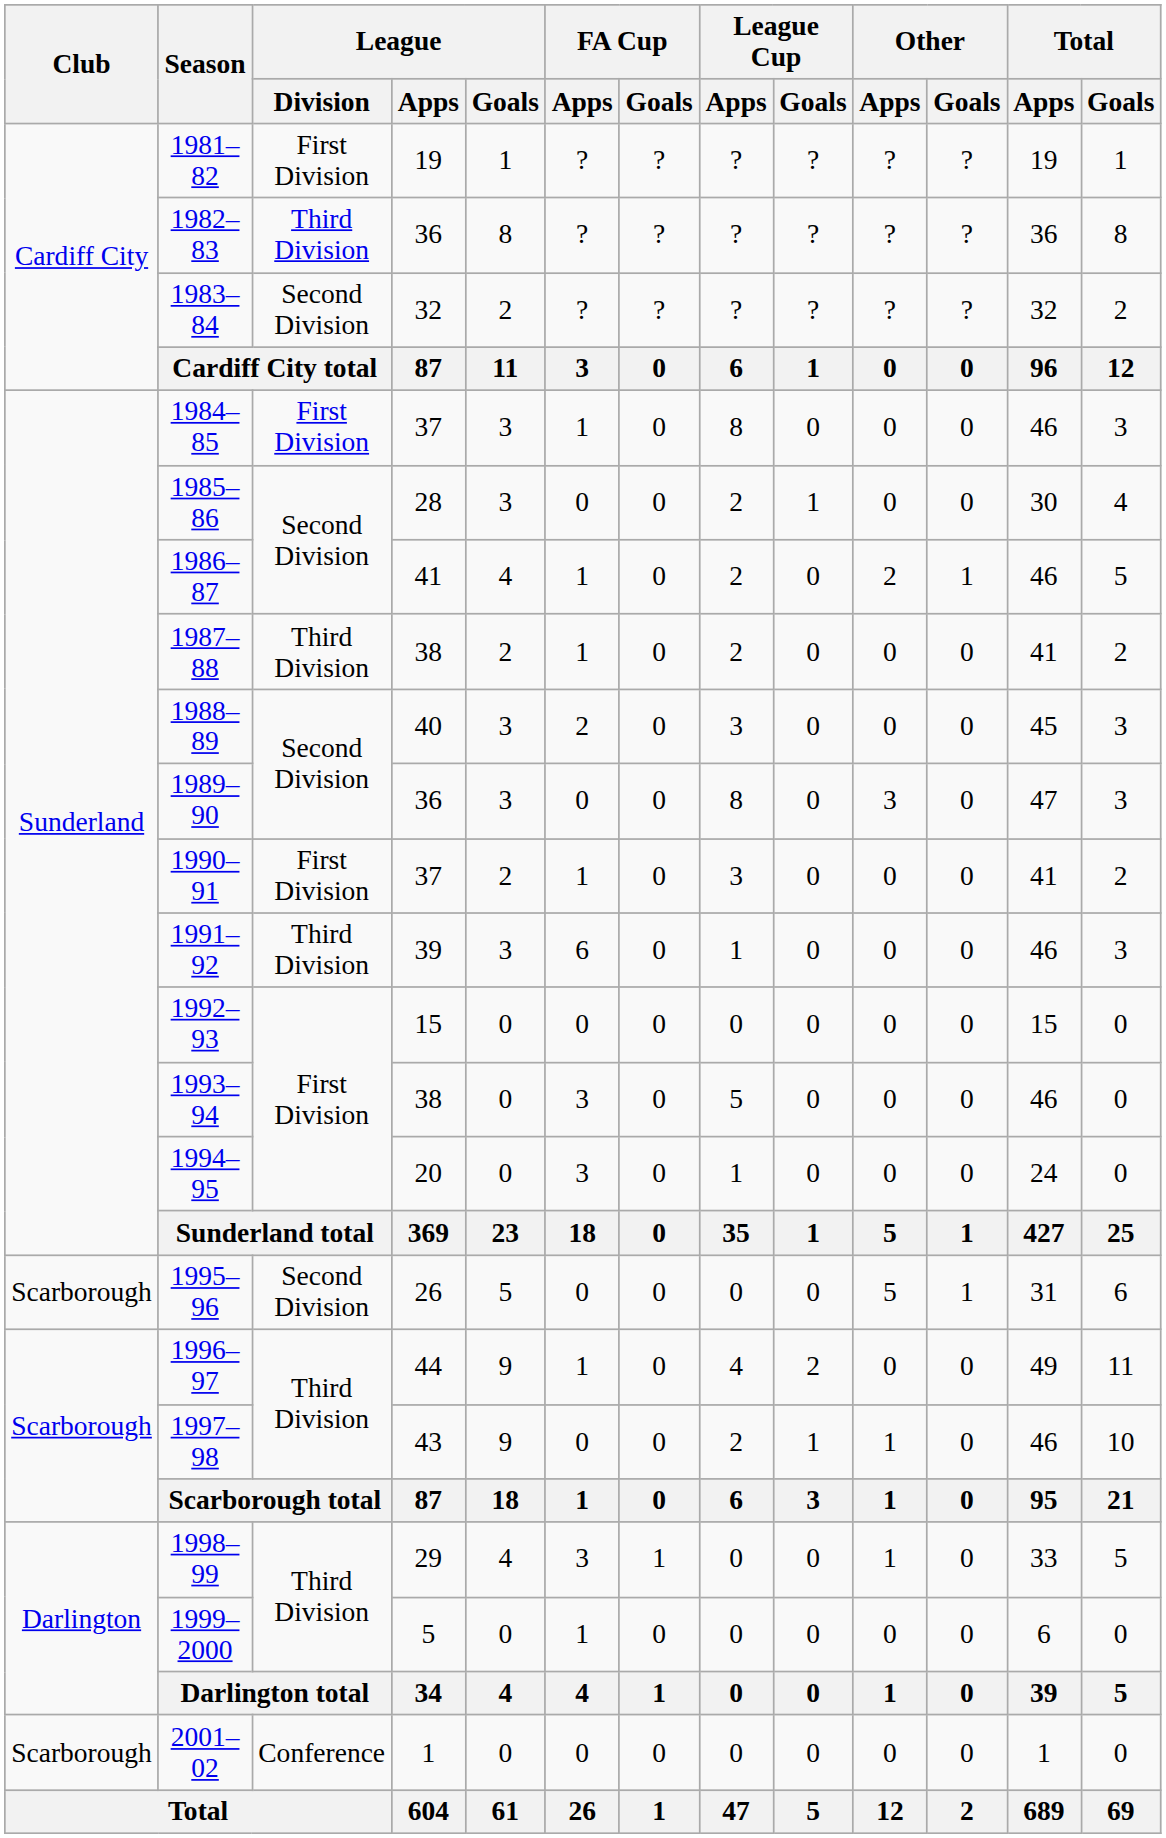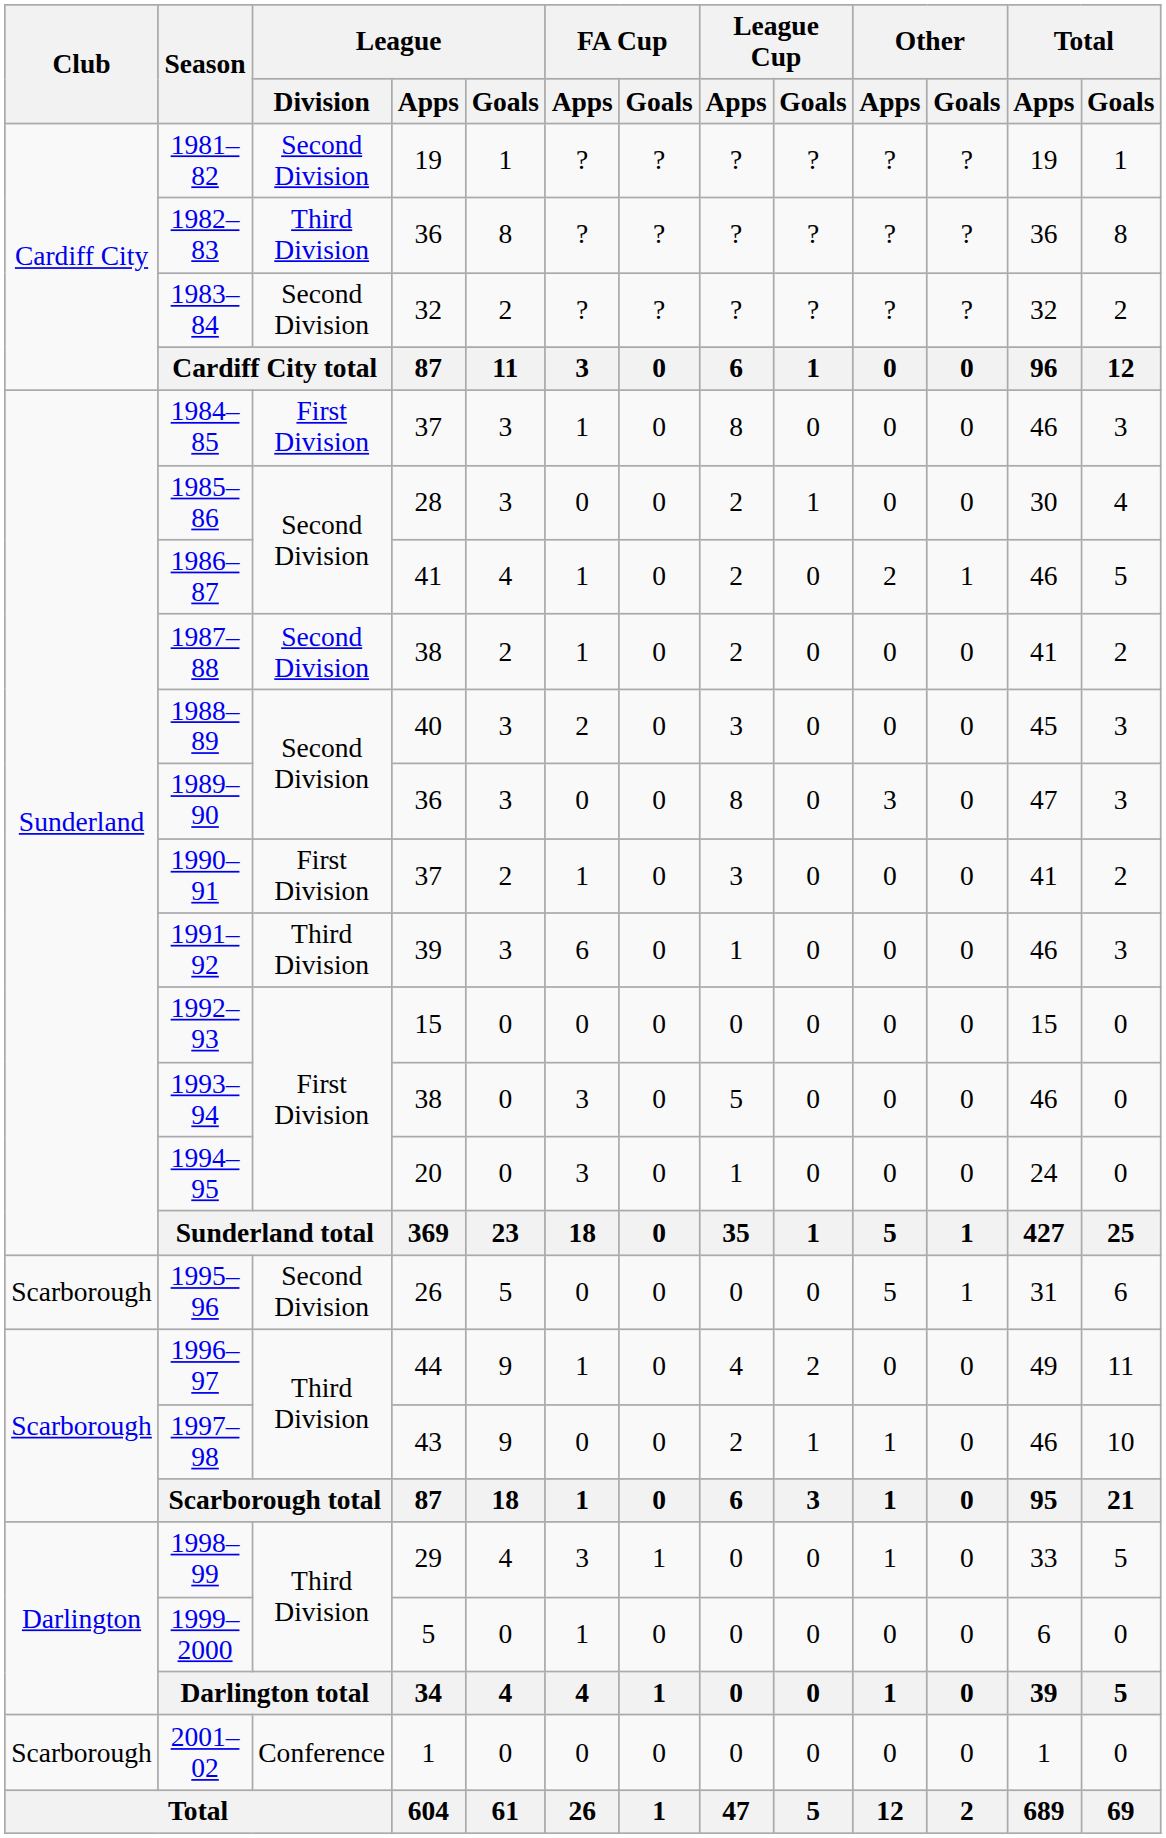 <table class="wikitable" style="text-align:center;">
 <tr>
 <th rowspan="2">Club</th>
 <th rowspan="2">Season</th>
 <th colspan="3">League</th>
 <th colspan="2">FA Cup</th>
 <th colspan="2">League Cup</th>
 <th colspan="2">Other</th>
 <th colspan="2">Total</th>
 </tr>
 <tr>
 <th>Division</th>
 <th>Apps</th>
 <th>Goals</th>
 <th>Apps</th>
 <th>Goals</th>
 <th>Apps</th>
 <th>Goals</th>
 <th>Apps</th>
 <th>Goals</th>
 <th>Apps</th>
 <th>Goals</th>
 </tr>
 <tr>
 <td rowspan="4"><a href='#'>Cardiff City</a></td>
 <td><a href='#'>1981–82</a></td>
-<td>First Division</td>
+<td><a href='#'>Second Division</a></td>
 <td>19</td>
 <td>1</td>
 <td>?</td>
 <td>?</td>
 <td>?</td>
 <td>?</td>
 <td>?</td>
 <td>?</td>
 <td>19</td>
 <td>1</td>
 </tr>
 <tr>
 <td><a href='#'>1982–83</a></td>
 <td><a href='#'>Third Division</a></td>
 <td>36</td>
 <td>8</td>
 <td>?</td>
 <td>?</td>
 <td>?</td>
 <td>?</td>
 <td>?</td>
 <td>?</td>
 <td>36</td>
 <td>8</td>
 </tr>
 <tr>
 <td><a href='#'>1983–84</a></td>
 <td>Second Division</td>
 <td>32</td>
 <td>2</td>
 <td>?</td>
 <td>?</td>
 <td>?</td>
 <td>?</td>
 <td>?</td>
 <td>?</td>
 <td>32</td>
 <td>2</td>
 </tr>
 <tr>
 <th colspan="2">Cardiff City total</th>
 <th>87</th>
 <th>11</th>
 <th>3</th>
 <th>0</th>
 <th>6</th>
 <th>1</th>
 <th>0</th>
 <th>0</th>
 <th>96</th>
 <th>12</th>
 </tr>
 <tr>
 <td rowspan="12"><a href='#'>Sunderland</a></td>
 <td><a href='#'>1984–85</a></td>
 <td><a href='#'>First Division</a></td>
 <td>37</td>
 <td>3</td>
 <td>1</td>
 <td>0</td>
 <td>8</td>
 <td>0</td>
 <td>0</td>
 <td>0</td>
 <td>46</td>
 <td>3</td>
 </tr>
 <tr>
 <td><a href='#'>1985–86</a></td>
 <td rowspan="2">Second Division</td>
 <td>28</td>
 <td>3</td>
 <td>0</td>
 <td>0</td>
 <td>2</td>
 <td>1</td>
 <td>0</td>
 <td>0</td>
 <td>30</td>
 <td>4</td>
 </tr>
 <tr>
 <td><a href='#'>1986–87</a></td>
 <td>41</td>
 <td>4</td>
 <td>1</td>
 <td>0</td>
 <td>2</td>
 <td>0</td>
 <td>2</td>
 <td>1</td>
 <td>46</td>
 <td>5</td>
 </tr>
 <tr>
 <td><a href='#'>1987–88</a></td>
-<td>Third Division</td>
+<td><a href='#'>Second Division</a></td>
 <td>38</td>
 <td>2</td>
 <td>1</td>
 <td>0</td>
 <td>2</td>
 <td>0</td>
 <td>0</td>
 <td>0</td>
 <td>41</td>
 <td>2</td>
 </tr>
 <tr>
 <td><a href='#'>1988–89</a></td>
 <td rowspan="2">Second Division</td>
 <td>40</td>
 <td>3</td>
 <td>2</td>
 <td>0</td>
 <td>3</td>
 <td>0</td>
 <td>0</td>
 <td>0</td>
 <td>45</td>
 <td>3</td>
 </tr>
 <tr>
 <td><a href='#'>1989–90</a></td>
 <td>36</td>
 <td>3</td>
 <td>0</td>
 <td>0</td>
 <td>8</td>
 <td>0</td>
 <td>3</td>
 <td>0</td>
 <td>47</td>
 <td>3</td>
 </tr>
 <tr>
 <td><a href='#'>1990–91</a></td>
 <td>First Division</td>
 <td>37</td>
 <td>2</td>
 <td>1</td>
 <td>0</td>
 <td>3</td>
 <td>0</td>
 <td>0</td>
 <td>0</td>
 <td>41</td>
 <td>2</td>
 </tr>
 <tr>
 <td><a href='#'>1991–92</a></td>
 <td>Third Division</td>
 <td>39</td>
 <td>3</td>
 <td>6</td>
 <td>0</td>
 <td>1</td>
 <td>0</td>
 <td>0</td>
 <td>0</td>
 <td>46</td>
 <td>3</td>
 </tr>
 <tr>
 <td><a href='#'>1992–93</a></td>
 <td rowspan="3">First Division</td>
 <td>15</td>
 <td>0</td>
 <td>0</td>
 <td>0</td>
 <td>0</td>
 <td>0</td>
 <td>0</td>
 <td>0</td>
 <td>15</td>
 <td>0</td>
 </tr>
 <tr>
 <td><a href='#'>1993–94</a></td>
 <td>38</td>
 <td>0</td>
 <td>3</td>
 <td>0</td>
 <td>5</td>
 <td>0</td>
 <td>0</td>
 <td>0</td>
 <td>46</td>
 <td>0</td>
 </tr>
 <tr>
 <td><a href='#'>1994–95</a></td>
 <td>20</td>
 <td>0</td>
 <td>3</td>
 <td>0</td>
 <td>1</td>
 <td>0</td>
 <td>0</td>
 <td>0</td>
 <td>24</td>
 <td>0</td>
 </tr>
 <tr>
 <th colspan="2">Sunderland total</th>
 <th>369</th>
 <th>23</th>
 <th>18</th>
 <th>0</th>
 <th>35</th>
 <th>1</th>
 <th>5</th>
 <th>1</th>
 <th>427</th>
 <th>25</th>
 </tr>
 <tr>
 <td>Scarborough</td>
 <td><a href='#'>1995–96</a></td>
 <td>Second Division</td>
 <td>26</td>
 <td>5</td>
 <td>0</td>
 <td>0</td>
 <td>0</td>
 <td>0</td>
 <td>5</td>
 <td>1</td>
 <td>31</td>
 <td>6</td>
 </tr>
 <tr>
 <td rowspan="3"><a href='#'>Scarborough</a></td>
 <td><a href='#'>1996–97</a></td>
 <td rowspan="2">Third Division</td>
 <td>44</td>
 <td>9</td>
 <td>1</td>
 <td>0</td>
 <td>4</td>
 <td>2</td>
 <td>0</td>
 <td>0</td>
 <td>49</td>
 <td>11</td>
 </tr>
 <tr>
 <td><a href='#'>1997–98</a></td>
 <td>43</td>
 <td>9</td>
 <td>0</td>
 <td>0</td>
 <td>2</td>
 <td>1</td>
 <td>1</td>
 <td>0</td>
 <td>46</td>
 <td>10</td>
 </tr>
 <tr>
 <th colspan="2">Scarborough total</th>
 <th>87</th>
 <th>18</th>
 <th>1</th>
 <th>0</th>
 <th>6</th>
 <th>3</th>
 <th>1</th>
 <th>0</th>
 <th>95</th>
 <th>21</th>
 </tr>
 <tr>
 <td rowspan="3"><a href='#'>Darlington</a></td>
 <td><a href='#'>1998–99</a></td>
 <td rowspan="2">Third Division</td>
 <td>29</td>
 <td>4</td>
 <td>3</td>
 <td>1</td>
 <td>0</td>
 <td>0</td>
 <td>1</td>
 <td>0</td>
 <td>33</td>
 <td>5</td>
 </tr>
 <tr>
 <td><a href='#'>1999–2000</a></td>
 <td>5</td>
 <td>0</td>
 <td>1</td>
 <td>0</td>
 <td>0</td>
 <td>0</td>
 <td>0</td>
 <td>0</td>
 <td>6</td>
 <td>0</td>
 </tr>
 <tr>
 <th colspan="2">Darlington total</th>
 <th>34</th>
 <th>4</th>
 <th>4</th>
 <th>1</th>
 <th>0</th>
 <th>0</th>
 <th>1</th>
 <th>0</th>
 <th>39</th>
 <th>5</th>
 </tr>
 <tr>
 <td>Scarborough</td>
 <td><a href='#'>2001–02</a></td>
 <td>Conference</td>
 <td>1</td>
 <td>0</td>
 <td>0</td>
 <td>0</td>
 <td>0</td>
 <td>0</td>
 <td>0</td>
 <td>0</td>
 <td>1</td>
 <td>0</td>
 </tr>
 <tr>
 <th colspan="3">Total</th>
 <th>604</th>
 <th>61</th>
 <th>26</th>
 <th>1</th>
 <th>47</th>
 <th>5</th>
 <th>12</th>
 <th>2</th>
 <th>689</th>
 <th>69</th>
 </tr>
 </table>
